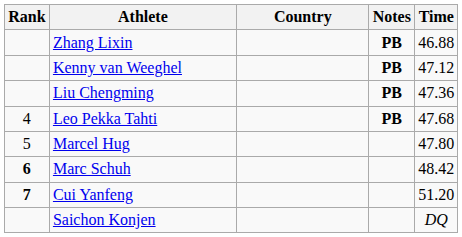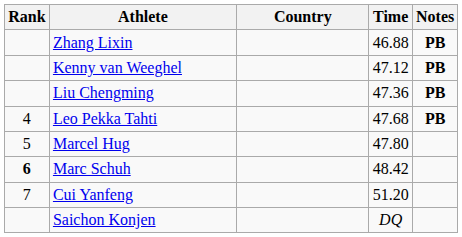 <table class="wikitable sortable" style="text-align:center">
 <tr>
 <th>Rank</th>
 <th style="width:180px">Athlete</th>
 <th style="width:125px">Country</th>
+<th>Time</th>
 <th>Notes</th>
-<th>Time</th>
 </tr>
 <tr>
 <td></td>
 <td style="text-align:left;"><a href='#'>Zhang Lixin</a></td>
 <td style="text-align:left;"></td>
+<td>46.88</td>
 <td><strong>PB</strong></td>
-<td>46.88</td>
 </tr>
 <tr>
 <td></td>
 <td style="text-align:left;"><a href='#'>Kenny van Weeghel</a></td>
 <td style="text-align:left;"></td>
+<td>47.12</td>
 <td><strong>PB</strong></td>
-<td>47.12</td>
 </tr>
 <tr>
 <td></td>
 <td style="text-align:left;"><a href='#'>Liu Chengming</a></td>
 <td style="text-align:left;"></td>
+<td>47.36</td>
 <td><strong>PB</strong></td>
-<td>47.36</td>
 </tr>
 <tr>
 <td>4</td>
 <td style="text-align:left;"><a href='#'>Leo Pekka Tahti</a></td>
 <td style="text-align:left;"></td>
+<td>47.68</td>
 <td><strong>PB</strong></td>
-<td>47.68</td>
 </tr>
 <tr>
 <td>5</td>
 <td style="text-align:left;"><a href='#'>Marcel Hug</a></td>
 <td style="text-align:left;"></td>
+<td>47.80</td>
 <td></td>
-<td>47.80</td>
 </tr>
 <tr>
 <td><strong>6</strong></td>
 <td style="text-align:left;"><a href='#'>Marc Schuh</a></td>
 <td style="text-align:left;"></td>
+<td>48.42</td>
 <td></td>
-<td>48.42</td>
 </tr>
 <tr>
-<td><strong>7</strong></td>
+<td>7</td>
 <td style="text-align:left;"><a href='#'>Cui Yanfeng</a></td>
 <td style="text-align:left;"></td>
+<td>51.20</td>
 <td></td>
-<td>51.20</td>
 </tr>
 <tr>
 <td></td>
 <td style="text-align:left;"><a href='#'>Saichon Konjen</a></td>
 <td style="text-align:left;"></td>
+<td><em>DQ</em></td>
 <td></td>
-<td><em>DQ</em></td>
 </tr>
 </table>
